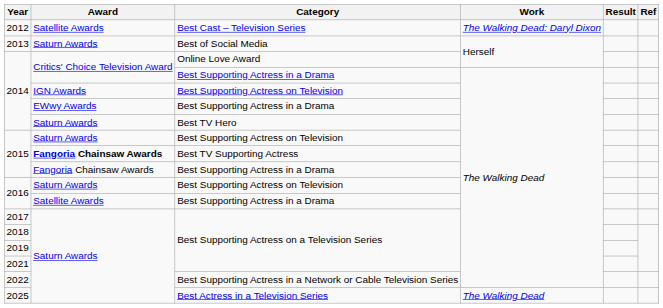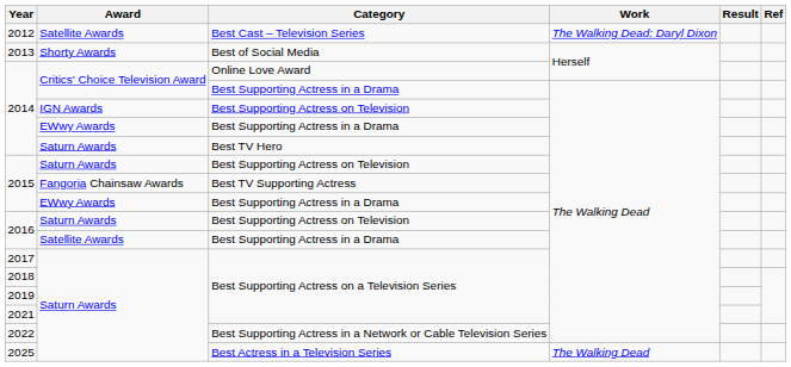 <table class="wikitable">
 <tr>
 <th>Year</th>
 <th>Award</th>
 <th>Category</th>
 <th>Work</th>
 <th>Result</th>
 <th>Ref</th>
 </tr>
 <tr>
 <td>2012</td>
 <td><a href='#'>Satellite Awards</a></td>
 <td><a href='#'>Best Cast – Television Series</a></td>
 <td><em><a href='#'>The Walking Dead: Daryl Dixon</a></em></td>
 <td></td>
 <td></td>
 </tr>
 <tr>
 <td>2013</td>
-<td><a href='#'>Saturn Awards</a></td>
+<td><a href='#'>Shorty Awards</a></td>
 <td>Best of Social Media</td>
 <td rowspan="2">Herself</td>
 <td></td>
 <td></td>
 </tr>
 <tr>
 <td rowspan="5">2014</td>
 <td rowspan="2"><a href='#'>Critics' Choice Television Award</a></td>
 <td>Online Love Award</td>
 <td></td>
 <td></td>
 </tr>
 <tr>
 <td><a href='#'>Best Supporting Actress in a Drama</a></td>
 <td rowspan="14"><em>The Walking Dead</em></td>
 <td></td>
 <td></td>
 </tr>
 <tr>
 <td><a href='#'>IGN Awards</a></td>
 <td><a href='#'>Best Supporting Actress on Television</a></td>
 <td></td>
 <td></td>
 </tr>
 <tr>
 <td><a href='#'>EWwy Awards</a></td>
 <td>Best Supporting Actress in a Drama</td>
 <td></td>
 <td></td>
 </tr>
 <tr>
 <td><a href='#'>Saturn Awards</a></td>
 <td>Best TV Hero</td>
 <td></td>
 <td></td>
 </tr>
 <tr>
 <td rowspan="3">2015</td>
 <td><a href='#'>Saturn Awards</a></td>
 <td>Best Supporting Actress on Television</td>
 <td></td>
 <td></td>
 </tr>
 <tr>
-<td><strong><a href='#'>Fangoria</a> Chainsaw Awards</strong></td>
+<td><a href='#'>Fangoria</a> Chainsaw Awards</td>
 <td>Best TV Supporting Actress</td>
 <td></td>
 <td></td>
 </tr>
 <tr>
-<td><a href='#'>Fangoria</a> Chainsaw Awards</td>
+<td><a href='#'>EWwy Awards</a></td>
 <td>Best Supporting Actress in a Drama</td>
 <td></td>
 <td></td>
 </tr>
 <tr>
 <td rowspan="2">2016</td>
 <td><a href='#'>Saturn Awards</a></td>
 <td>Best Supporting Actress on Television</td>
 <td></td>
 <td></td>
 </tr>
 <tr>
 <td><a href='#'>Satellite Awards</a></td>
 <td>Best Supporting Actress in a Drama</td>
 <td></td>
 <td></td>
 </tr>
 <tr>
 <td>2017</td>
 <td rowspan="6"><a href='#'>Saturn Awards</a></td>
 <td rowspan="4">Best Supporting Actress on a Television Series</td>
 <td></td>
 <td></td>
 </tr>
 <tr>
 <td>2018</td>
 <td></td>
 <td rowspan="3"></td>
 </tr>
 <tr>
 <td>2019</td>
 <td></td>
 </tr>
 <tr>
 <td>2021</td>
 <td></td>
 </tr>
 <tr>
 <td>2022</td>
 <td>Best Supporting Actress in a Network or Cable Television Series</td>
 <td></td>
 <td></td>
 </tr>
 <tr>
 <td>2025</td>
 <td><a href='#'>Best Actress in a Television Series</a></td>
 <td><em><a href='#'>The Walking Dead</a></em></td>
 <td></td>
 <td></td>
 </tr>
 </table>
